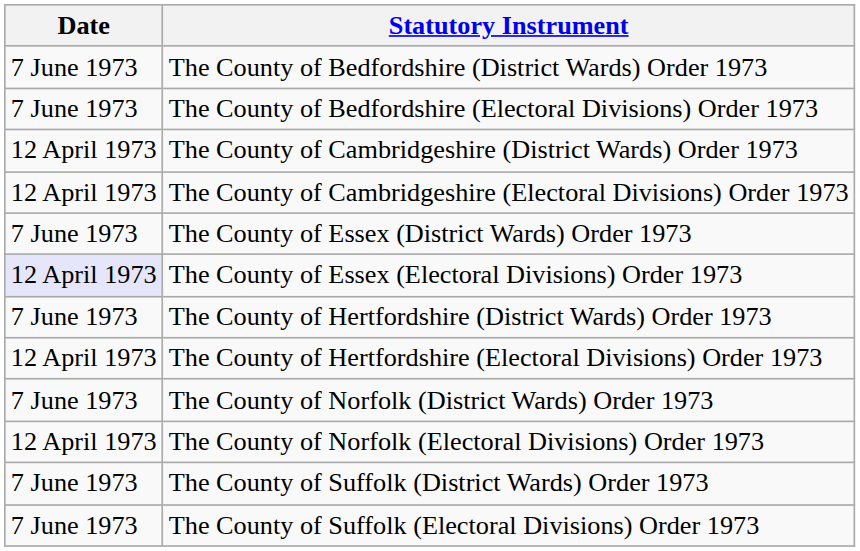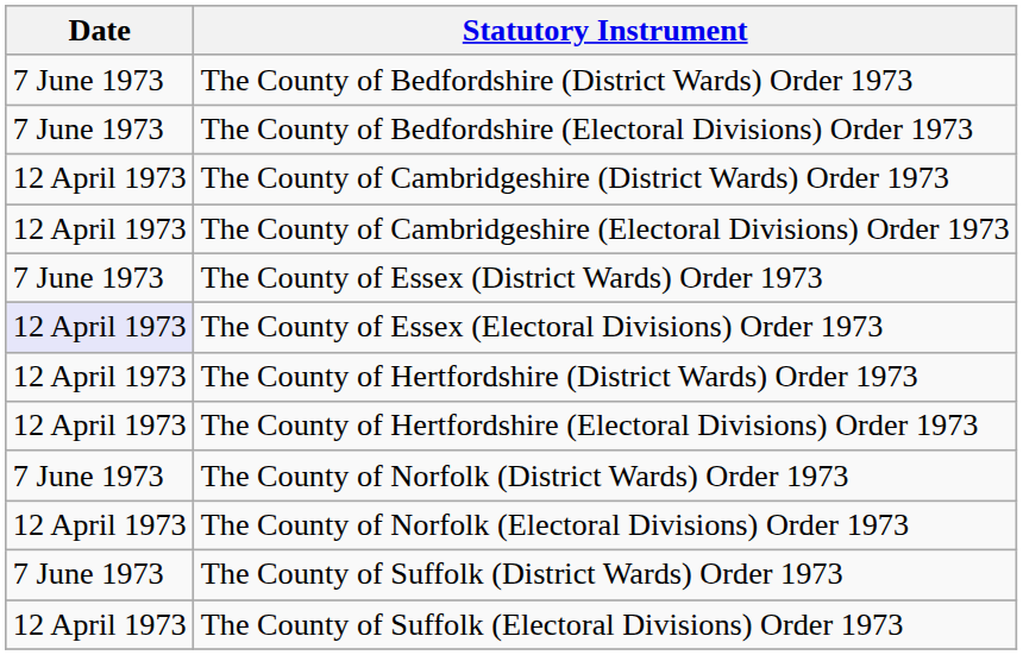 <table class="wikitable sortable">
 <tr>
 <th>Date</th>
 <th><a href='#'>Statutory Instrument</a></th>
 </tr>
 <tr>
 <td>7 June 1973</td>
 <td>The County of Bedfordshire (District Wards) Order 1973</td>
 </tr>
 <tr>
 <td>7 June 1973</td>
 <td>The County of Bedfordshire (Electoral Divisions) Order 1973</td>
 </tr>
 <tr>
 <td>12 April 1973</td>
 <td>The County of Cambridgeshire (District Wards) Order 1973</td>
 </tr>
 <tr>
 <td>12 April 1973</td>
 <td>The County of Cambridgeshire (Electoral Divisions) Order 1973</td>
 </tr>
 <tr>
 <td>7 June 1973</td>
 <td>The County of Essex (District Wards) Order 1973</td>
 </tr>
 <tr>
 <td style="background: lavender;">12 April 1973</td>
 <td>The County of Essex (Electoral Divisions) Order 1973</td>
 </tr>
 <tr>
-<td>7 June 1973</td>
+<td>12 April 1973</td>
 <td>The County of Hertfordshire (District Wards) Order 1973</td>
 </tr>
 <tr>
 <td>12 April 1973</td>
 <td>The County of Hertfordshire (Electoral Divisions) Order 1973</td>
 </tr>
 <tr>
 <td>7 June 1973</td>
 <td>The County of Norfolk (District Wards) Order 1973</td>
 </tr>
 <tr>
 <td>12 April 1973</td>
 <td>The County of Norfolk (Electoral Divisions) Order 1973</td>
 </tr>
 <tr>
 <td>7 June 1973</td>
 <td>The County of Suffolk (District Wards) Order 1973</td>
 </tr>
 <tr>
-<td>7 June 1973</td>
+<td>12 April 1973</td>
 <td>The County of Suffolk (Electoral Divisions) Order 1973</td>
 </tr>
 </table>
